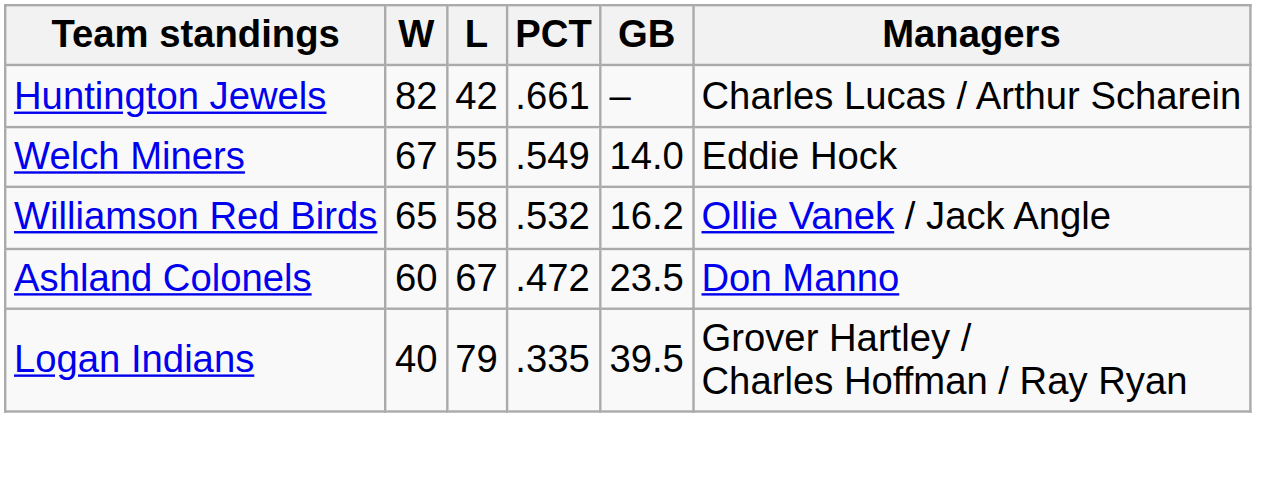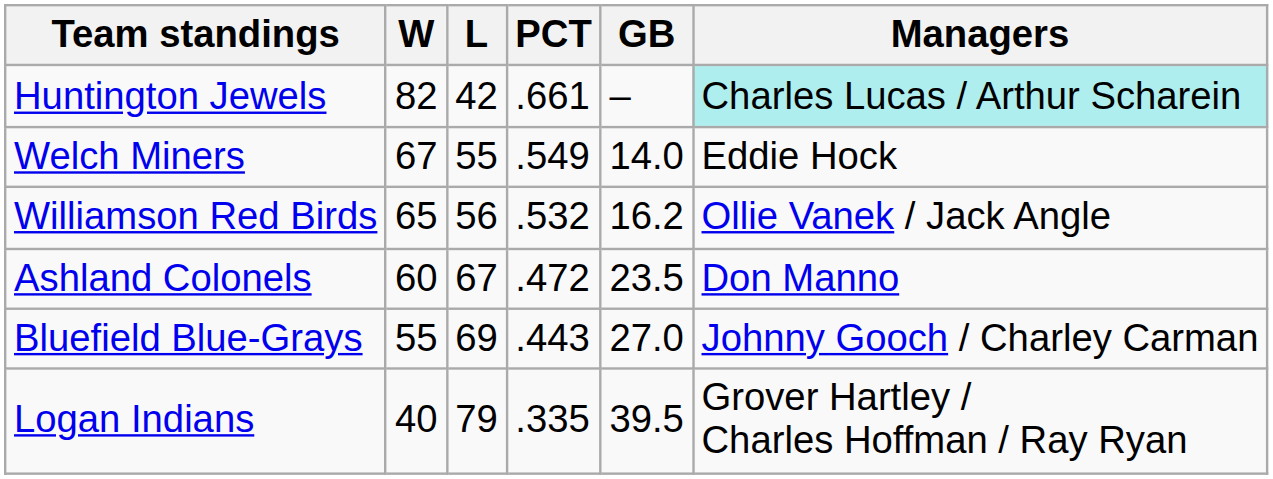 <table class="wikitable">
 <tr>
 <th>Team standings</th>
 <th>W</th>
 <th>L</th>
 <th>PCT</th>
 <th>GB</th>
 <th>Managers</th>
 </tr>
 <tr>
 <td><a href='#'>Huntington Jewels</a></td>
 <td>82</td>
 <td>42</td>
 <td>.661</td>
 <td>–</td>
-<td>Charles Lucas / Arthur Scharein</td>
+<td style="background: paleturquoise;">Charles Lucas / Arthur Scharein</td>
 </tr>
 <tr>
 <td><a href='#'>Welch Miners</a></td>
 <td>67</td>
 <td>55</td>
 <td>.549</td>
 <td>14.0</td>
 <td>Eddie Hock</td>
 </tr>
 <tr>
 <td><a href='#'>Williamson Red Birds</a></td>
 <td>65</td>
-<td>58</td>
+<td>56</td>
 <td>.532</td>
 <td>16.2</td>
 <td><a href='#'>Ollie Vanek</a> / Jack Angle</td>
 </tr>
 <tr>
 <td><a href='#'>Ashland Colonels</a></td>
 <td>60</td>
 <td>67</td>
 <td>.472</td>
 <td>23.5</td>
 <td><a href='#'>Don Manno</a></td>
 </tr>
 <tr>
+<td><a href='#'>Bluefield Blue-Grays</a></td>
+<td>55</td>
+<td>69</td>
+<td>.443</td>
+<td>27.0</td>
+<td><a href='#'>Johnny Gooch</a> / Charley Carman</td>
+</tr>
+<tr>
 <td><a href='#'>Logan Indians</a></td>
 <td>40</td>
 <td>79</td>
 <td>.335</td>
 <td>39.5</td>
 <td>Grover Hartley /<br> Charles Hoffman / Ray Ryan</td>
 </tr>
 </table>
